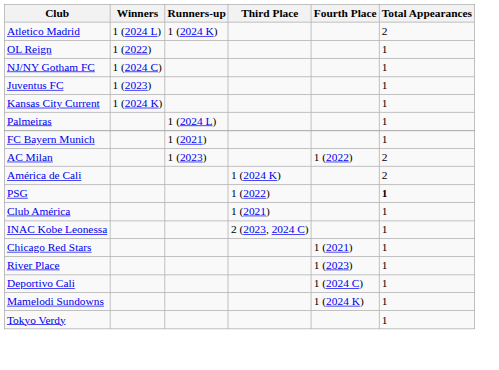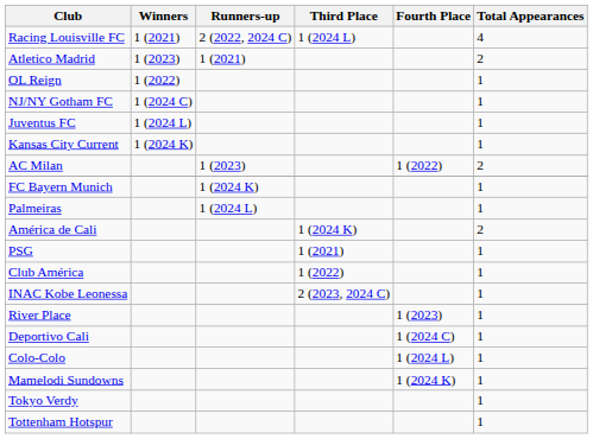 <table class="wikitable">
 <tr>
 <th>Club</th>
 <th>Winners</th>
 <th>Runners-up</th>
 <th>Third Place</th>
 <th>Fourth Place</th>
 <th>Total Appearances</th>
 </tr>
 <tr>
+<td> <a href='#'>Racing Louisville FC</a></td>
+<td>1 (<a href='#'>2021</a>)</td>
+<td>2 (<a href='#'>2022</a>, <a href='#'>2024 C</a>)</td>
+<td>1 (<a href='#'>2024 L</a>)</td>
+<td></td>
+<td>4</td>
+</tr>
+<tr>
 <td> <a href='#'>Atletico Madrid</a></td>
-<td>1 (<a href='#'>2024 L</a>)</td>
-<td>1 (<a href='#'>2024 K</a>)</td>
+<td>1 (<a href='#'>2023</a>)</td>
+<td>1 (<a href='#'>2021</a>)</td>
 <td></td>
 <td></td>
 <td>2</td>
 </tr>
 <tr>
 <td> <a href='#'>OL Reign</a></td>
 <td>1 (<a href='#'>2022</a>)</td>
 <td></td>
 <td></td>
 <td></td>
 <td>1</td>
 </tr>
 <tr>
 <td> <a href='#'>NJ/NY Gotham FC</a></td>
 <td>1 (<a href='#'>2024 C</a>)</td>
 <td></td>
 <td></td>
 <td></td>
 <td>1</td>
 </tr>
 <tr>
 <td> <a href='#'>Juventus FC</a></td>
-<td>1 (<a href='#'>2023</a>)</td>
+<td>1 (<a href='#'>2024 L</a>)</td>
 <td></td>
 <td></td>
 <td></td>
 <td>1</td>
 </tr>
 <tr>
 <td> <a href='#'>Kansas City Current</a></td>
 <td>1 (<a href='#'>2024 K</a>)</td>
 <td></td>
 <td></td>
 <td></td>
 <td>1</td>
 </tr>
 <tr>
+<td> <a href='#'>AC Milan</a></td>
+<td></td>
+<td>1 (<a href='#'>2023</a>)</td>
+<td></td>
+<td>1 (<a href='#'>2022</a>)</td>
+<td>2</td>
+</tr>
+<tr>
+</tr>
+<tr>
+<td> <a href='#'>FC Bayern Munich</a></td>
+<td></td>
+<td>1 (<a href='#'>2024 K</a>)</td>
+<td></td>
+<td></td>
+<td>1</td>
+</tr>
+<tr>
 <td> <a href='#'>Palmeiras</a></td>
 <td></td>
 <td>1 (<a href='#'>2024 L</a>)</td>
 <td></td>
 <td></td>
 <td>1</td>
-</tr>
-<tr>
-</tr>
-<tr>
-<td> <a href='#'>FC Bayern Munich</a></td>
-<td></td>
-<td>1 (<a href='#'>2021</a>)</td>
-<td></td>
-<td></td>
-<td>1</td>
-</tr>
-<tr>
-<td> <a href='#'>AC Milan</a></td>
-<td></td>
-<td>1 (<a href='#'>2023</a>)</td>
-<td></td>
-<td>1 (<a href='#'>2022</a>)</td>
-<td>2</td>
 </tr>
 <tr>
 <td> <a href='#'>América de Cali</a></td>
 <td></td>
 <td></td>
 <td>1 (<a href='#'>2024 K</a>)</td>
 <td></td>
 <td>2</td>
 </tr>
 <tr>
 <td> <a href='#'>PSG</a></td>
 <td></td>
 <td></td>
-<td>1 (<a href='#'>2022</a>)</td>
+<td>1 (<a href='#'>2021</a>)</td>
 <td></td>
-<td><strong>1</strong></td>
+<td>1</td>
 </tr>
 <tr>
 <td> <a href='#'>Club América</a></td>
 <td></td>
 <td></td>
-<td>1 (<a href='#'>2021</a>)</td>
+<td>1 (<a href='#'>2022</a>)</td>
 <td></td>
 <td>1</td>
 </tr>
 <tr>
 <td> <a href='#'>INAC Kobe Leonessa</a></td>
 <td></td>
 <td></td>
 <td>2 (<a href='#'>2023</a>, <a href='#'>2024 C</a>)</td>
 <td></td>
-<td>1</td>
-</tr>
-<tr>
-<td> <a href='#'>Chicago Red Stars</a></td>
-<td></td>
-<td></td>
-<td></td>
-<td>1 (<a href='#'>2021</a>)</td>
 <td>1</td>
 </tr>
 <tr>
 <td> <a href='#'>River Place</a></td>
 <td></td>
 <td></td>
 <td></td>
 <td>1 (<a href='#'>2023</a>)</td>
 <td>1</td>
 </tr>
 <tr>
 <td> <a href='#'>Deportivo Cali</a></td>
 <td></td>
 <td></td>
 <td></td>
 <td>1 (<a href='#'>2024 C</a>)</td>
 <td>1</td>
 </tr>
 <tr>
+<td> <a href='#'>Colo-Colo</a></td>
+<td></td>
+<td></td>
+<td></td>
+<td>1 (<a href='#'>2024 L</a>)</td>
+<td>1</td>
+</tr>
+<tr>
 <td> <a href='#'>Mamelodi Sundowns</a></td>
 <td></td>
 <td></td>
 <td></td>
 <td>1 (<a href='#'>2024 K</a>)</td>
 <td>1</td>
 </tr>
 <tr>
 <td> <a href='#'>Tokyo Verdy</a></td>
 <td></td>
 <td></td>
 <td></td>
 <td></td>
 <td>1</td>
 </tr>
+<tr>
+<td> <a href='#'>Tottenham Hotspur</a></td>
+<td></td>
+<td></td>
+<td></td>
+<td></td>
+<td>1</td>
+</tr>
 </table>
